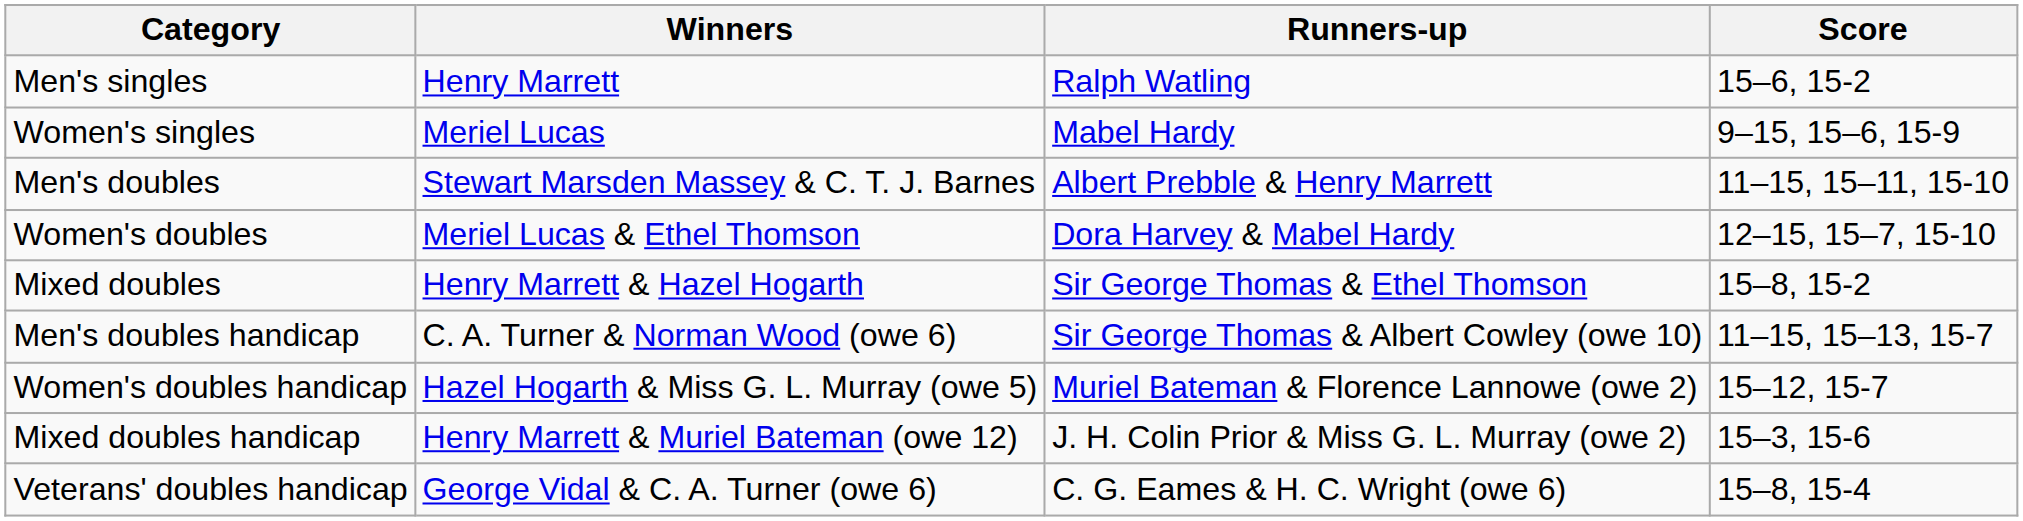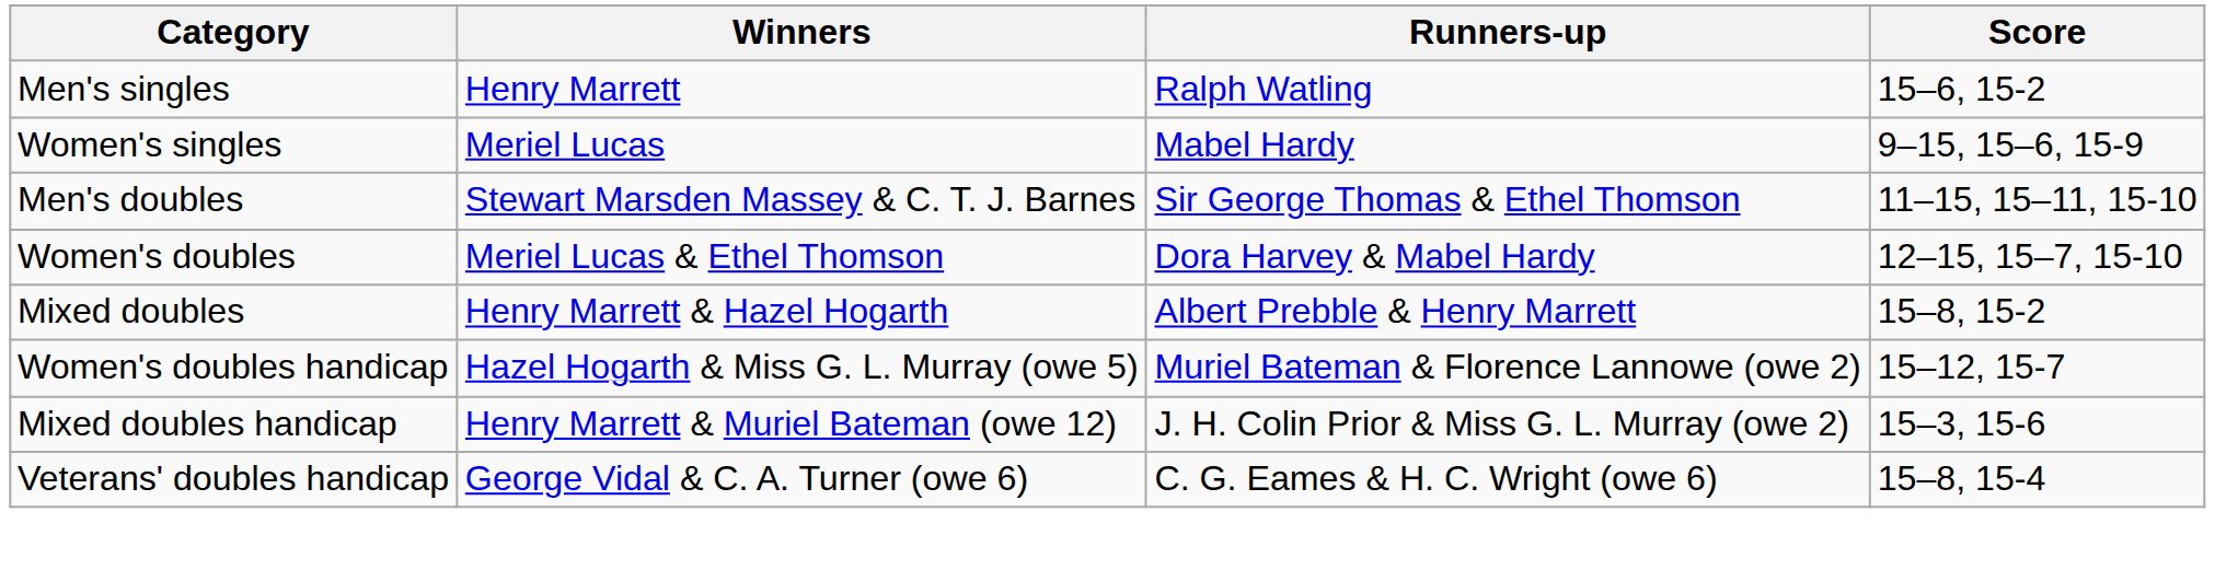 <table class=wikitable style="margin:auto;">
 <tr>
 <th>Category</th>
 <th>Winners</th>
 <th>Runners-up</th>
 <th>Score</th>
 </tr>
 <tr>
 <td>Men's singles</td>
 <td> <a href='#'>Henry Marrett</a></td>
 <td> <a href='#'>Ralph Watling</a></td>
 <td>15–6, 15-2</td>
 </tr>
 <tr>
 <td>Women's singles</td>
 <td> <a href='#'>Meriel Lucas</a></td>
 <td> <a href='#'>Mabel Hardy</a></td>
 <td>9–15, 15–6, 15-9</td>
 </tr>
 <tr>
 <td>Men's doubles</td>
 <td> <a href='#'>Stewart Marsden Massey</a> & C. T. J. Barnes</td>
-<td> <a href='#'>Albert Prebble</a> & <a href='#'>Henry Marrett</a></td>
+<td> <a href='#'>Sir George Thomas</a> & <a href='#'>Ethel Thomson</a></td>
 <td>11–15, 15–11, 15-10</td>
 </tr>
 <tr>
 <td>Women's doubles</td>
 <td> <a href='#'>Meriel Lucas</a> & <a href='#'>Ethel Thomson</a></td>
 <td> <a href='#'>Dora Harvey</a> & <a href='#'>Mabel Hardy</a></td>
 <td>12–15, 15–7, 15-10</td>
 </tr>
 <tr>
 <td>Mixed doubles</td>
 <td> <a href='#'>Henry Marrett</a> & <a href='#'>Hazel Hogarth</a></td>
-<td> <a href='#'>Sir George Thomas</a> & <a href='#'>Ethel Thomson</a></td>
+<td> <a href='#'>Albert Prebble</a> & <a href='#'>Henry Marrett</a></td>
 <td>15–8, 15-2</td>
-</tr>
-<tr>
-<td>Men's doubles handicap</td>
-<td> C. A. Turner & <a href='#'>Norman Wood</a> (owe 6)</td>
-<td> <a href='#'>Sir George Thomas</a> & Albert Cowley (owe 10)</td>
-<td>11–15, 15–13, 15-7</td>
 </tr>
 <tr>
 <td>Women's doubles handicap</td>
 <td> <a href='#'>Hazel Hogarth</a> & Miss G. L. Murray (owe 5)</td>
 <td> <a href='#'>Muriel Bateman</a> & Florence Lannowe (owe 2)</td>
 <td>15–12, 15-7</td>
 </tr>
 <tr>
 <td>Mixed doubles handicap</td>
 <td> <a href='#'>Henry Marrett</a> & <a href='#'>Muriel Bateman</a> (owe 12)</td>
 <td> J. H. Colin Prior & Miss G. L. Murray (owe 2)</td>
 <td>15–3, 15-6</td>
 </tr>
 <tr>
 <td>Veterans' doubles handicap</td>
 <td> <a href='#'>George Vidal</a> & C. A. Turner (owe 6)</td>
 <td> C. G. Eames & H. C. Wright (owe 6)</td>
 <td>15–8, 15-4</td>
 </tr>
 </table>
